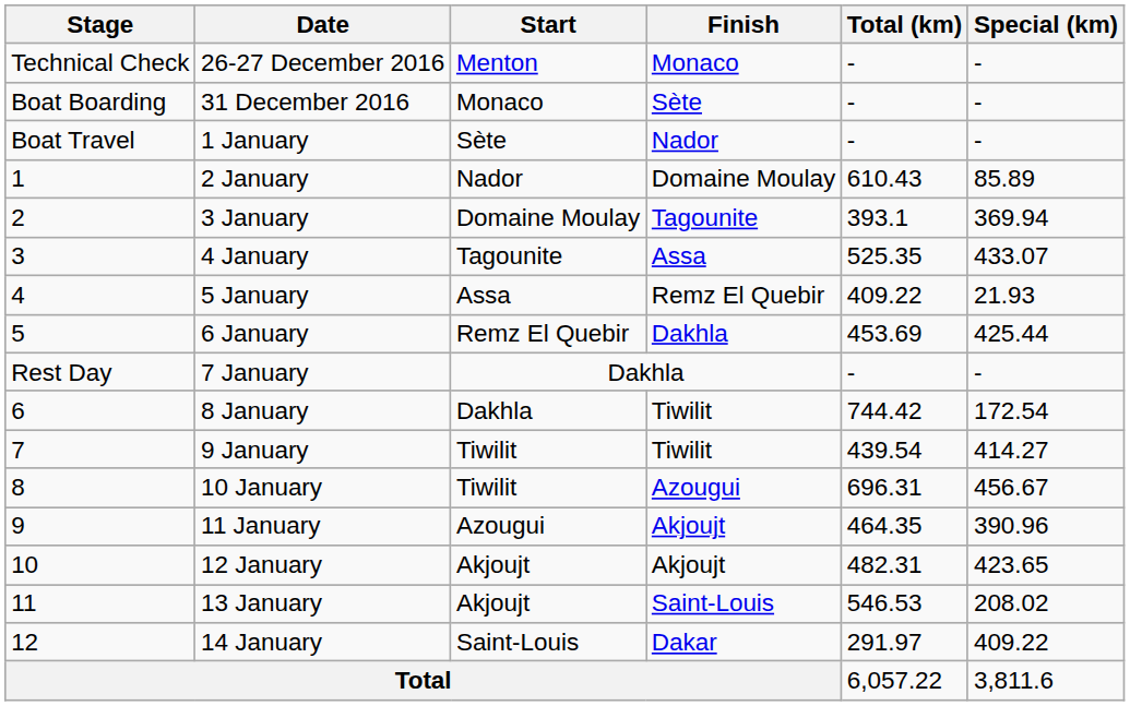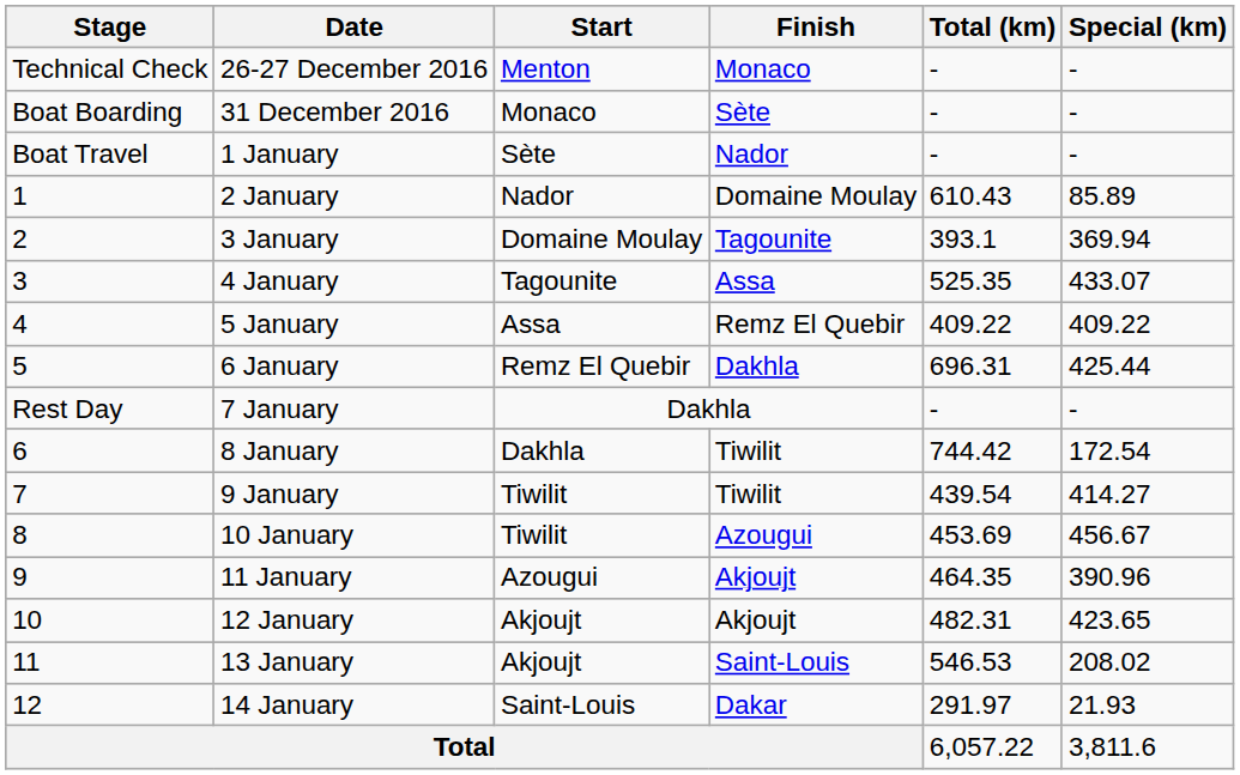 <table class="wikitable" style="font-size: 85%;">
 <tr>
 <th>Stage</th>
 <th>Date</th>
 <th>Start</th>
 <th>Finish</th>
 <th>Total (km)</th>
 <th>Special (km)</th>
 </tr>
 <tr>
 <td>Technical Check</td>
 <td>26-27 December 2016</td>
 <td> <a href='#'>Menton</a></td>
 <td> <a href='#'>Monaco</a></td>
 <td>-</td>
 <td>-</td>
 </tr>
 <tr>
 <td>Boat Boarding</td>
 <td>31 December 2016</td>
 <td> Monaco</td>
 <td> <a href='#'>Sète</a></td>
 <td>-</td>
 <td>-</td>
 </tr>
 <tr>
 <td>Boat Travel</td>
 <td>1 January</td>
 <td> Sète</td>
 <td> <a href='#'>Nador</a></td>
 <td>-</td>
 <td>-</td>
 </tr>
 <tr>
 <td>1</td>
 <td>2 January</td>
 <td> Nador</td>
 <td> Domaine Moulay</td>
 <td>610.43</td>
 <td>85.89</td>
 </tr>
 <tr>
 <td>2</td>
 <td>3 January</td>
 <td> Domaine Moulay</td>
 <td> <a href='#'>Tagounite</a></td>
 <td>393.1</td>
 <td>369.94</td>
 </tr>
 <tr>
 <td>3</td>
 <td>4 January</td>
 <td> Tagounite</td>
 <td> <a href='#'>Assa</a></td>
 <td>525.35</td>
 <td>433.07</td>
 </tr>
 <tr>
 <td>4</td>
 <td>5 January</td>
 <td> Assa</td>
 <td> Remz El Quebir</td>
 <td>409.22</td>
-<td>21.93</td>
+<td>409.22</td>
 </tr>
 <tr>
 <td>5</td>
 <td>6 January</td>
 <td> Remz El Quebir</td>
 <td> <a href='#'>Dakhla</a></td>
-<td>453.69</td>
+<td>696.31</td>
 <td>425.44</td>
 </tr>
 <tr>
 <td>Rest Day</td>
 <td>7 January</td>
 <td colspan="2" style="text-align: center;"> Dakhla</td>
 <td>-</td>
 <td>-</td>
 </tr>
 <tr>
 <td>6</td>
 <td>8 January</td>
 <td> Dakhla</td>
 <td> Tiwilit</td>
 <td>744.42</td>
 <td>172.54</td>
 </tr>
 <tr>
 <td>7</td>
 <td>9 January</td>
 <td> Tiwilit</td>
 <td> Tiwilit</td>
 <td>439.54</td>
 <td>414.27</td>
 </tr>
 <tr>
 <td>8</td>
 <td>10 January</td>
 <td> Tiwilit</td>
 <td> <a href='#'>Azougui</a></td>
-<td>696.31</td>
+<td>453.69</td>
 <td>456.67</td>
 </tr>
 <tr>
 <td>9</td>
 <td>11 January</td>
 <td> Azougui</td>
 <td> <a href='#'>Akjoujt</a></td>
 <td>464.35</td>
 <td>390.96</td>
 </tr>
 <tr>
 <td>10</td>
 <td>12 January</td>
 <td> Akjoujt</td>
 <td> Akjoujt</td>
 <td>482.31</td>
 <td>423.65</td>
 </tr>
 <tr>
 <td>11</td>
 <td>13 January</td>
 <td> Akjoujt</td>
 <td> <a href='#'>Saint-Louis</a></td>
 <td>546.53</td>
 <td>208.02</td>
 </tr>
 <tr>
 <td>12</td>
 <td>14 January</td>
 <td> Saint-Louis</td>
 <td> <a href='#'>Dakar</a></td>
 <td>291.97</td>
-<td>409.22</td>
+<td>21.93</td>
 </tr>
 <tr>
 <th colspan="4">Total</th>
 <td>6,057.22</td>
 <td>3,811.6</td>
 </tr>
 </table>
